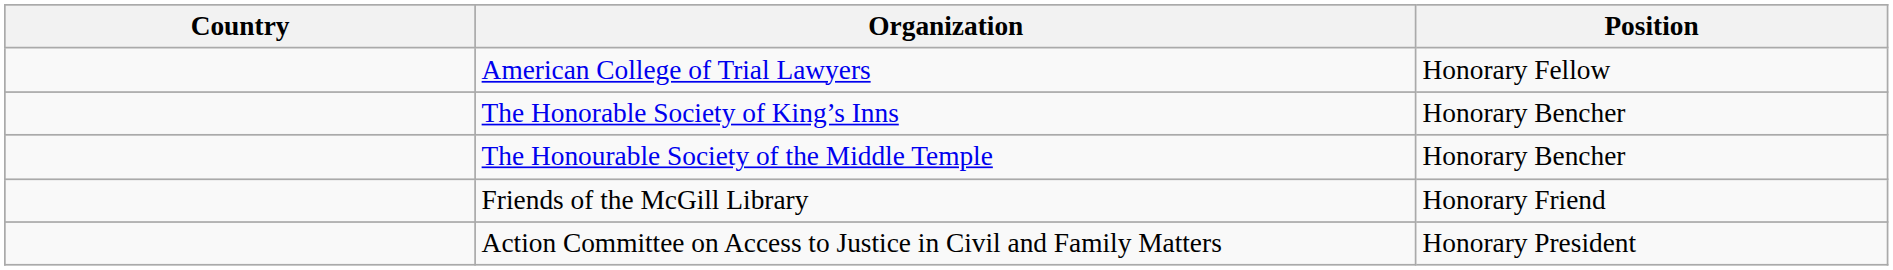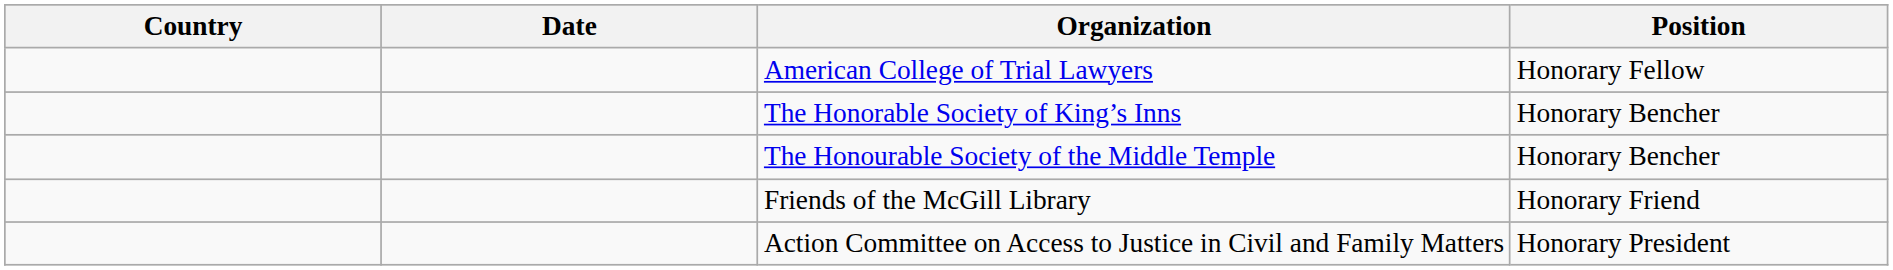 <table class="wikitable">
 <tr>
 <th style="width:20%;">Country</th>
+<th style="width:20%;">Date</th>
 <th style="width:40%;">Organization</th>
 <th style="width:20%;">Position</th>
 </tr>
 <tr>
+<td></td>
 <td></td>
 <td><a href='#'>American College of Trial Lawyers</a></td>
 <td>Honorary Fellow</td>
 </tr>
 <tr>
 <td></td>
+<td></td>
 <td><a href='#'>The Honorable Society of King’s Inns</a></td>
 <td>Honorary Bencher</td>
 </tr>
 <tr>
+<td></td>
 <td></td>
 <td><a href='#'>The Honourable Society of the Middle Temple</a></td>
 <td>Honorary Bencher</td>
 </tr>
 <tr>
 <td></td>
+<td></td>
 <td>Friends of the McGill Library</td>
 <td>Honorary Friend</td>
 </tr>
 <tr>
 <td></td>
+<td></td>
 <td>Action Committee on Access to Justice in Civil and Family Matters</td>
 <td>Honorary President</td>
 </tr>
 </table>
